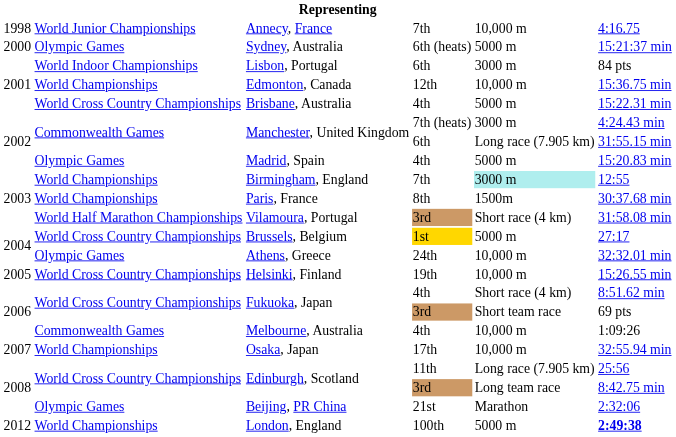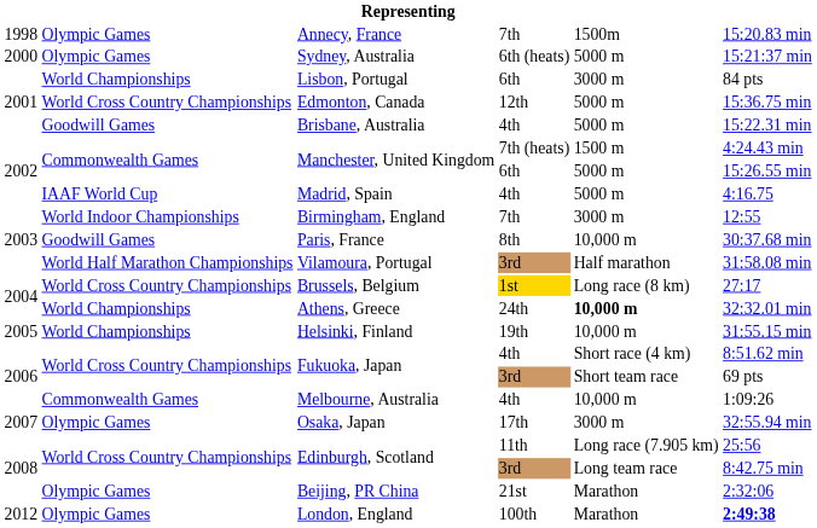 <table>
 <tr>
 <th colspan="6">Representing </th>
 </tr>
 <tr>
 <td>1998</td>
-<td><a href='#'>World Junior Championships</a></td>
+<td><a href='#'>Olympic Games</a></td>
 <td><a href='#'>Annecy</a>, <a href='#'>France</a></td>
 <td>7th</td>
-<td>10,000 m</td>
-<td><a href='#'>4:16.75</a></td>
+<td>1500m</td>
+<td><a href='#'>15:20.83 min</a></td>
 </tr>
 <tr>
 <td>2000</td>
 <td><a href='#'>Olympic Games</a></td>
 <td><a href='#'>Sydney</a>, Australia</td>
 <td>6th (heats)</td>
 <td>5000 m</td>
 <td><a href='#'>15:21:37 min</a></td>
 </tr>
 <tr>
 <td rowspan=3>2001</td>
-<td><a href='#'>World Indoor Championships</a></td>
+<td><a href='#'>World Championships</a></td>
 <td><a href='#'>Lisbon</a>, Portugal</td>
 <td>6th</td>
 <td>3000 m</td>
 <td>84 pts</td>
 </tr>
 <tr>
-<td><a href='#'>World Championships</a></td>
+<td><a href='#'>World Cross Country Championships</a></td>
 <td><a href='#'>Edmonton</a>, Canada</td>
 <td>12th</td>
-<td>10,000 m</td>
+<td>5000 m</td>
 <td><a href='#'>15:36.75 min</a></td>
 </tr>
 <tr>
-<td><a href='#'>World Cross Country Championships</a></td>
+<td><a href='#'>Goodwill Games</a></td>
 <td><a href='#'>Brisbane</a>, Australia</td>
 <td>4th</td>
 <td>5000 m</td>
 <td><a href='#'>15:22.31 min</a></td>
 </tr>
 <tr>
 <td rowspan=3>2002</td>
 <td rowspan=2><a href='#'>Commonwealth Games</a></td>
 <td rowspan=2><a href='#'>Manchester</a>, United Kingdom</td>
 <td>7th (heats)</td>
-<td>3000 m</td>
+<td>1500 m</td>
 <td><a href='#'>4:24.43 min</a></td>
 </tr>
 <tr>
 <td>6th</td>
-<td>Long race (7.905 km)</td>
-<td><a href='#'>31:55.15 min</a></td>
+<td>5000 m</td>
+<td><a href='#'>15:26.55 min</a></td>
 </tr>
 <tr>
-<td><a href='#'>Olympic Games</a></td>
+<td><a href='#'>IAAF World Cup</a></td>
 <td><a href='#'>Madrid</a>, Spain</td>
 <td>4th</td>
 <td>5000 m</td>
-<td><a href='#'>15:20.83 min</a></td>
+<td><a href='#'>4:16.75</a></td>
 </tr>
 <tr>
 <td rowspan=3>2003</td>
-<td><a href='#'>World Championships</a></td>
+<td><a href='#'>World Indoor Championships</a></td>
 <td><a href='#'>Birmingham</a>, England</td>
 <td>7th</td>
-<td style="background: paleturquoise;">3000 m</td>
+<td>3000 m</td>
 <td><a href='#'>12:55</a></td>
 </tr>
 <tr>
-<td><a href='#'>World Championships</a></td>
+<td><a href='#'>Goodwill Games</a></td>
 <td><a href='#'>Paris</a>, France</td>
 <td>8th</td>
-<td>1500m</td>
+<td>10,000 m</td>
 <td><a href='#'>30:37.68 min</a></td>
 </tr>
 <tr>
 <td><a href='#'>World Half Marathon Championships</a></td>
 <td><a href='#'>Vilamoura</a>, Portugal</td>
 <td bgcolor=cc9966>3rd</td>
-<td>Short race (4 km)</td>
+<td>Half marathon</td>
 <td><a href='#'>31:58.08 min</a></td>
 </tr>
 <tr>
 <td rowspan=2>2004</td>
 <td><a href='#'>World Cross Country Championships</a></td>
 <td><a href='#'>Brussels</a>, Belgium</td>
 <td bgcolor=gold>1st</td>
-<td>5000 m</td>
+<td>Long race (8 km)</td>
 <td><a href='#'>27:17</a></td>
 </tr>
 <tr>
-<td><a href='#'>Olympic Games</a></td>
+<td><a href='#'>World Championships</a></td>
 <td><a href='#'>Athens</a>, Greece</td>
 <td>24th</td>
-<td>10,000 m</td>
+<td><strong>10,000 m</strong></td>
 <td><a href='#'>32:32.01 min</a></td>
 </tr>
 <tr>
 <td>2005</td>
-<td><a href='#'>World Cross Country Championships</a></td>
+<td><a href='#'>World Championships</a></td>
 <td><a href='#'>Helsinki</a>, Finland</td>
 <td>19th</td>
 <td>10,000 m</td>
-<td><a href='#'>15:26.55 min</a></td>
+<td><a href='#'>31:55.15 min</a></td>
 </tr>
 <tr>
 <td rowspan=3>2006</td>
 <td rowspan=2><a href='#'>World Cross Country Championships</a></td>
 <td rowspan=2><a href='#'>Fukuoka</a>, Japan</td>
 <td>4th</td>
 <td>Short race (4 km)</td>
 <td><a href='#'>8:51.62 min</a></td>
 </tr>
 <tr>
 <td bgcolor=cc9966>3rd</td>
 <td>Short team race</td>
 <td>69 pts</td>
 </tr>
 <tr>
 <td><a href='#'>Commonwealth Games</a></td>
 <td><a href='#'>Melbourne</a>, Australia</td>
 <td>4th</td>
 <td>10,000 m</td>
 <td>1:09:26</td>
 </tr>
 <tr>
 <td>2007</td>
-<td><a href='#'>World Championships</a></td>
+<td><a href='#'>Olympic Games</a></td>
 <td><a href='#'>Osaka</a>, Japan</td>
 <td>17th</td>
-<td>10,000 m</td>
+<td>3000 m</td>
 <td><a href='#'>32:55.94 min</a></td>
 </tr>
 <tr>
 <td rowspan=3>2008</td>
 <td rowspan=2><a href='#'>World Cross Country Championships</a></td>
 <td rowspan=2><a href='#'>Edinburgh</a>, Scotland</td>
 <td>11th</td>
 <td>Long race (7.905 km)</td>
 <td><a href='#'>25:56</a></td>
 </tr>
 <tr>
 <td bgcolor=cc9966>3rd</td>
 <td>Long team race</td>
 <td><a href='#'>8:42.75 min</a></td>
 </tr>
 <tr>
 <td><a href='#'>Olympic Games</a></td>
 <td><a href='#'>Beijing</a>, <a href='#'>PR China</a></td>
 <td>21st</td>
 <td>Marathon</td>
 <td><a href='#'>2:32:06</a></td>
 </tr>
 <tr>
 <td>2012</td>
-<td><a href='#'>World Championships</a></td>
+<td><a href='#'>Olympic Games</a></td>
 <td><a href='#'>London</a>, England</td>
 <td>100th</td>
-<td>5000 m</td>
+<td>Marathon</td>
 <td><strong><a href='#'>2:49:38</a></strong></td>
 </tr>
 <tr>
 </tr>
 </table>
